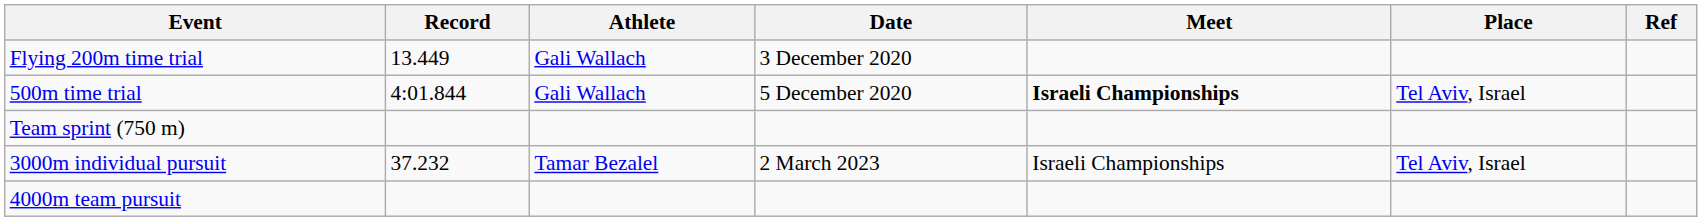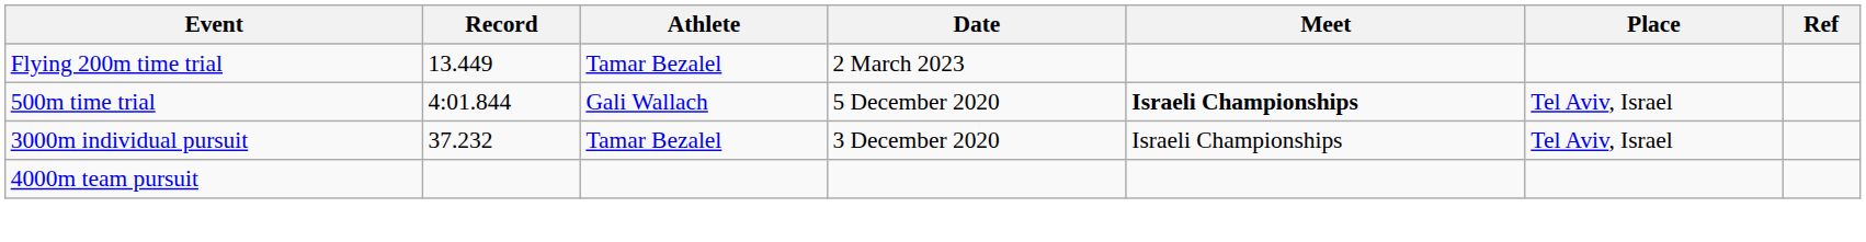 <table class="wikitable" style="font-size:95%; width: 95%;">
 <tr>
 <th>Event</th>
 <th>Record</th>
 <th>Athlete</th>
 <th>Date</th>
 <th>Meet</th>
 <th>Place</th>
 <th>Ref</th>
 </tr>
 <tr>
 <td><a href='#'>Flying 200m time trial</a></td>
 <td>13.449</td>
-<td><a href='#'>Gali Wallach</a></td>
-<td>3 December 2020</td>
+<td><a href='#'>Tamar Bezalel</a></td>
+<td>2 March 2023</td>
 <td></td>
 <td></td>
 <td></td>
 </tr>
 <tr>
 <td><a href='#'>500m time trial</a></td>
 <td>4:01.844</td>
 <td><a href='#'>Gali Wallach</a></td>
 <td>5 December 2020</td>
 <td><strong>Israeli Championships</strong></td>
 <td><a href='#'>Tel Aviv</a>, Israel</td>
 <td></td>
 </tr>
 <tr>
-<td><a href='#'>Team sprint</a> (750 m)</td>
-<td></td>
-<td></td>
-<td></td>
-<td></td>
-<td></td>
-<td></td>
-</tr>
-<tr>
 <td><a href='#'>3000m individual pursuit</a></td>
 <td>37.232</td>
 <td><a href='#'>Tamar Bezalel</a></td>
-<td>2 March 2023</td>
+<td>3 December 2020</td>
 <td>Israeli Championships</td>
 <td><a href='#'>Tel Aviv</a>, Israel</td>
 <td></td>
 </tr>
 <tr>
 <td><a href='#'>4000m team pursuit</a></td>
 <td></td>
 <td></td>
 <td></td>
 <td></td>
 <td></td>
 <td></td>
 </tr>
 </table>
